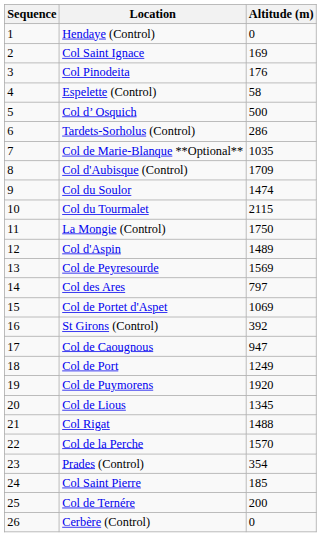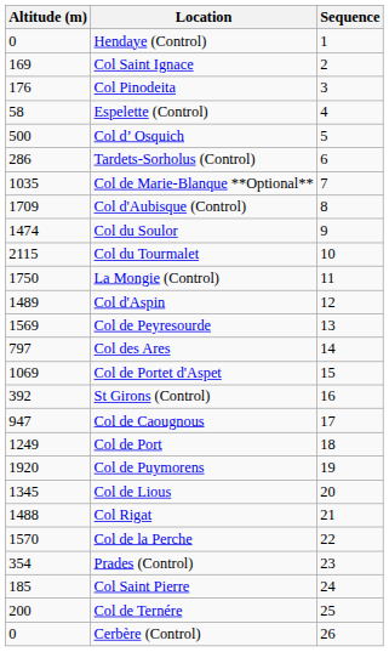 <table class="wikitable sortable">
 <tr>
+<th>Altitude (m)</th>
+<th>Location</th>
 <th>Sequence</th>
-<th>Location</th>
-<th>Altitude (m)</th>
 </tr>
 <tr>
+<td>0</td>
+<td><a href='#'>Hendaye</a> (Control)</td>
 <td>1</td>
-<td><a href='#'>Hendaye</a> (Control)</td>
-<td>0</td>
 </tr>
 <tr>
+<td>169</td>
+<td><a href='#'>Col Saint Ignace</a></td>
 <td>2</td>
-<td><a href='#'>Col Saint Ignace</a></td>
-<td>169</td>
 </tr>
 <tr>
+<td>176</td>
+<td><a href='#'>Col Pinodeita</a></td>
 <td>3</td>
-<td><a href='#'>Col Pinodeita</a></td>
-<td>176</td>
 </tr>
 <tr>
+<td>58</td>
+<td><a href='#'>Espelette</a> (Control)</td>
 <td>4</td>
-<td><a href='#'>Espelette</a> (Control)</td>
-<td>58</td>
 </tr>
 <tr>
+<td>500</td>
+<td><a href='#'>Col d’ Osquich</a></td>
 <td>5</td>
-<td><a href='#'>Col d’ Osquich</a></td>
-<td>500</td>
 </tr>
 <tr>
+<td>286</td>
+<td><a href='#'>Tardets-Sorholus</a> (Control)</td>
 <td>6</td>
-<td><a href='#'>Tardets-Sorholus</a> (Control)</td>
-<td>286</td>
 </tr>
 <tr>
+<td>1035</td>
+<td><a href='#'>Col de Marie-Blanque</a> **Optional**</td>
 <td>7</td>
-<td><a href='#'>Col de Marie-Blanque</a> **Optional**</td>
-<td>1035</td>
 </tr>
 <tr>
+<td>1709</td>
+<td><a href='#'>Col d'Aubisque</a> (Control)</td>
 <td>8</td>
-<td><a href='#'>Col d'Aubisque</a> (Control)</td>
-<td>1709</td>
 </tr>
 <tr>
+<td>1474</td>
+<td><a href='#'>Col du Soulor</a></td>
 <td>9</td>
-<td><a href='#'>Col du Soulor</a></td>
-<td>1474</td>
 </tr>
 <tr>
+<td>2115</td>
+<td><a href='#'>Col du Tourmalet</a></td>
 <td>10</td>
-<td><a href='#'>Col du Tourmalet</a></td>
-<td>2115</td>
 </tr>
 <tr>
+<td>1750</td>
+<td><a href='#'>La Mongie</a> (Control)</td>
 <td>11</td>
-<td><a href='#'>La Mongie</a> (Control)</td>
-<td>1750</td>
 </tr>
 <tr>
+<td>1489</td>
+<td><a href='#'>Col d'Aspin</a></td>
 <td>12</td>
-<td><a href='#'>Col d'Aspin</a></td>
-<td>1489</td>
 </tr>
 <tr>
+<td>1569</td>
+<td><a href='#'>Col de Peyresourde</a></td>
 <td>13</td>
-<td><a href='#'>Col de Peyresourde</a></td>
-<td>1569</td>
 </tr>
 <tr>
+<td>797</td>
+<td><a href='#'>Col des Ares</a></td>
 <td>14</td>
-<td><a href='#'>Col des Ares</a></td>
-<td>797</td>
 </tr>
 <tr>
+<td>1069</td>
+<td><a href='#'>Col de Portet d'Aspet</a></td>
 <td>15</td>
-<td><a href='#'>Col de Portet d'Aspet</a></td>
-<td>1069</td>
 </tr>
 <tr>
+<td>392</td>
+<td><a href='#'>St Girons</a> (Control)</td>
 <td>16</td>
-<td><a href='#'>St Girons</a> (Control)</td>
-<td>392</td>
 </tr>
 <tr>
+<td>947</td>
+<td><a href='#'>Col de Caougnous</a></td>
 <td>17</td>
-<td><a href='#'>Col de Caougnous</a></td>
-<td>947</td>
 </tr>
 <tr>
+<td>1249</td>
+<td><a href='#'>Col de Port</a></td>
 <td>18</td>
-<td><a href='#'>Col de Port</a></td>
-<td>1249</td>
 </tr>
 <tr>
+<td>1920</td>
+<td><a href='#'>Col de Puymorens</a></td>
 <td>19</td>
-<td><a href='#'>Col de Puymorens</a></td>
-<td>1920</td>
 </tr>
 <tr>
+<td>1345</td>
+<td><a href='#'>Col de Lious</a></td>
 <td>20</td>
-<td><a href='#'>Col de Lious</a></td>
-<td>1345</td>
 </tr>
 <tr>
+<td>1488</td>
+<td><a href='#'>Col Rigat</a></td>
 <td>21</td>
-<td><a href='#'>Col Rigat</a></td>
-<td>1488</td>
 </tr>
 <tr>
+<td>1570</td>
+<td><a href='#'>Col de la Perche</a></td>
 <td>22</td>
-<td><a href='#'>Col de la Perche</a></td>
-<td>1570</td>
 </tr>
 <tr>
+<td>354</td>
+<td><a href='#'>Prades</a> (Control)</td>
 <td>23</td>
-<td><a href='#'>Prades</a> (Control)</td>
-<td>354</td>
 </tr>
 <tr>
+<td>185</td>
+<td><a href='#'>Col Saint Pierre</a></td>
 <td>24</td>
-<td><a href='#'>Col Saint Pierre</a></td>
-<td>185</td>
 </tr>
 <tr>
+<td>200</td>
+<td><a href='#'>Col de Ternére</a></td>
 <td>25</td>
-<td><a href='#'>Col de Ternére</a></td>
-<td>200</td>
 </tr>
 <tr>
+<td>0</td>
+<td><a href='#'>Cerbère</a> (Control)</td>
 <td>26</td>
-<td><a href='#'>Cerbère</a> (Control)</td>
-<td>0</td>
 </tr>
 </table>
